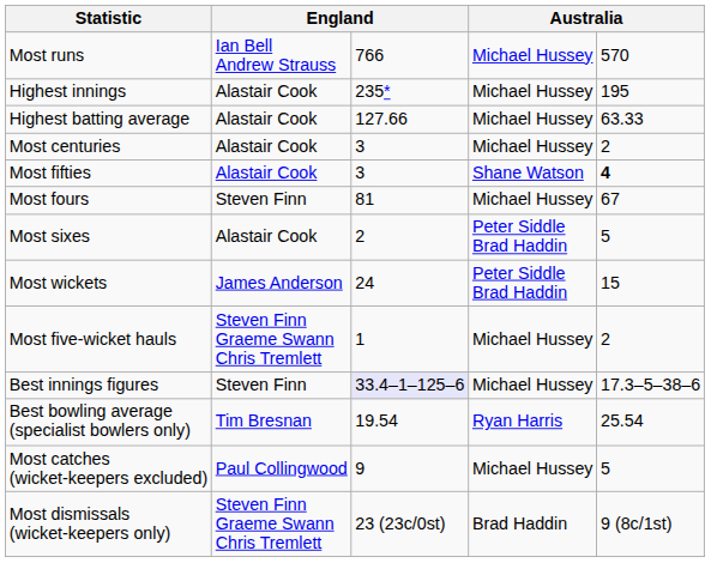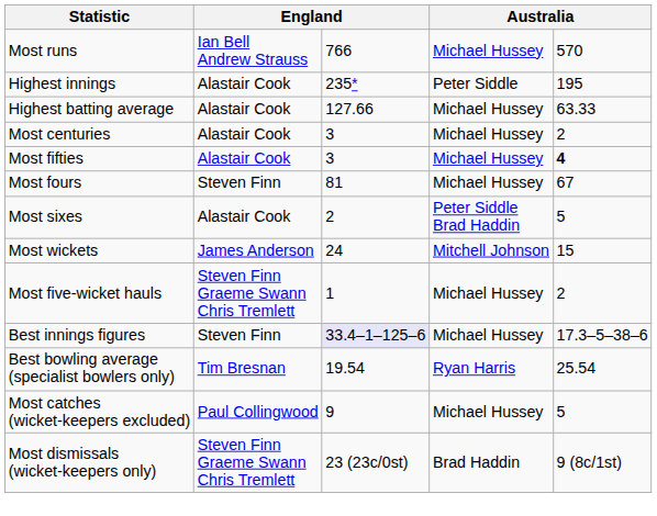 <table class="wikitable">
 <tr>
 <th>Statistic</th>
 <th colspan="2">England</th>
 <th colspan="2">Australia</th>
 </tr>
 <tr>
 <td>Most runs</td>
 <td><a href='#'>Ian Bell</a><br><a href='#'>Andrew Strauss</a></td>
 <td>766</td>
 <td><a href='#'>Michael Hussey</a></td>
 <td>570</td>
 </tr>
 <tr>
 <td>Highest innings</td>
 <td>Alastair Cook</td>
 <td>235<a href='#'>*</a></td>
-<td>Michael Hussey</td>
+<td>Peter Siddle</td>
 <td>195</td>
 </tr>
 <tr>
 <td>Highest batting average</td>
 <td>Alastair Cook</td>
 <td>127.66</td>
 <td>Michael Hussey</td>
 <td>63.33</td>
 </tr>
 <tr>
 <td>Most centuries</td>
 <td>Alastair Cook</td>
 <td>3</td>
 <td>Michael Hussey</td>
 <td>2</td>
 </tr>
 <tr>
 <td>Most fifties</td>
 <td><a href='#'>Alastair Cook</a></td>
 <td>3</td>
-<td><a href='#'>Shane Watson</a></td>
+<td><a href='#'>Michael Hussey</a></td>
 <td><strong>4</strong></td>
 </tr>
 <tr>
 <td>Most fours</td>
 <td>Steven Finn</td>
 <td>81</td>
 <td>Michael Hussey</td>
 <td>67</td>
 </tr>
 <tr>
 <td>Most sixes</td>
 <td>Alastair Cook</td>
 <td>2</td>
 <td><a href='#'>Peter Siddle</a><br><a href='#'>Brad Haddin</a></td>
 <td>5</td>
 </tr>
 <tr>
 <td>Most wickets</td>
 <td><a href='#'>James Anderson</a></td>
 <td>24</td>
-<td><a href='#'>Peter Siddle</a><br><a href='#'>Brad Haddin</a></td>
+<td><a href='#'>Mitchell Johnson</a></td>
 <td>15</td>
 </tr>
 <tr>
 <td>Most five-wicket hauls</td>
 <td><a href='#'>Steven Finn</a><br><a href='#'>Graeme Swann</a><br><a href='#'>Chris Tremlett</a></td>
 <td>1</td>
 <td>Michael Hussey</td>
 <td>2</td>
 </tr>
 <tr>
 <td>Best innings figures</td>
 <td>Steven Finn</td>
 <td style="background: lavender;">33.4–1–125–6</td>
 <td>Michael Hussey</td>
 <td>17.3–5–38–6</td>
 </tr>
 <tr>
 <td>Best bowling average<br>(specialist bowlers only)</td>
 <td><a href='#'>Tim Bresnan</a></td>
 <td>19.54</td>
 <td><a href='#'>Ryan Harris</a></td>
 <td>25.54</td>
 </tr>
 <tr>
 <td>Most catches<br>(wicket-keepers excluded)</td>
 <td><a href='#'>Paul Collingwood</a></td>
 <td>9</td>
 <td>Michael Hussey</td>
 <td>5</td>
 </tr>
 <tr>
 <td>Most dismissals<br>(wicket-keepers only)</td>
 <td><a href='#'>Steven Finn</a><br><a href='#'>Graeme Swann</a><br><a href='#'>Chris Tremlett</a></td>
 <td>23 (23c/0st)</td>
 <td>Brad Haddin</td>
 <td>9 (8c/1st)</td>
 </tr>
 </table>
